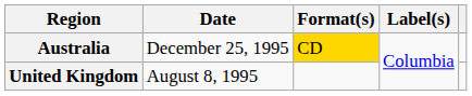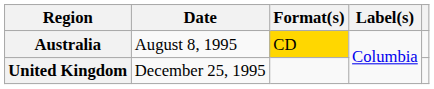 <table class="wikitable plainrowheaders">
 <tr>
 <th scope="col">Region</th>
 <th scope="col">Date</th>
 <th scope="col">Format(s)</th>
 <th scope="col">Label(s)</th>
 <th scope="col"></th>
 </tr>
 <tr>
 <th scope="row">Australia</th>
-<td>December 25, 1995</td>
+<td>August 8, 1995</td>
 <td style="background: gold;">CD</td>
 <td rowspan="2"><a href='#'>Columbia</a></td>
 <td></td>
 </tr>
 <tr>
 <th scope="row">United Kingdom</th>
-<td>August 8, 1995</td>
+<td>December 25, 1995</td>
 <td></td>
 <td></td>
 </tr>
 </table>
